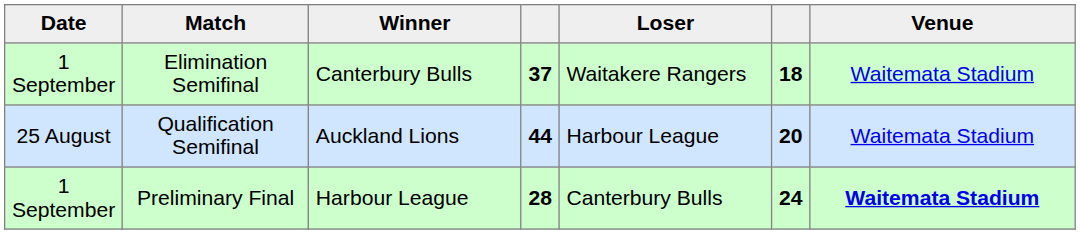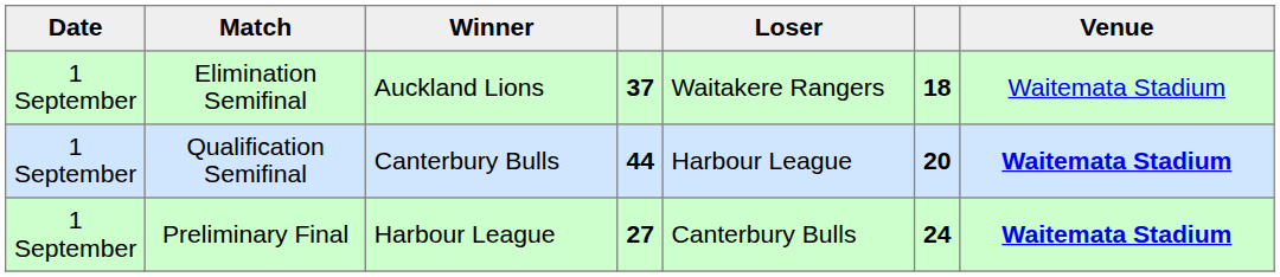 <table style=border-collapse:collapse border=1 cellspacing=0 cellpadding=5>
 <tr align=center bgcolor=#efefef>
 <th width=5=100>Date</th>
 <th width=130>Match</th>
 <th width=150>Winner</th>
 <th width=13></th>
 <th width=150>Loser</th>
 <th width=13></th>
 <th width=190>Venue</th>
 </tr>
 <tr align=center style="background:#ccffcc;">
 <td>1 September</td>
 <td>Elimination Semifinal</td>
-<td align="left">Canterbury Bulls</td>
+<td align="left">Auckland Lions</td>
 <td><strong>37</strong></td>
 <td align="left">Waitakere Rangers</td>
 <td><strong>18</strong></td>
 <td><a href='#'>Waitemata Stadium</a></td>
 </tr>
 <tr align=center style="background:#d0e6ff;">
-<td>25 August</td>
+<td>1 September</td>
 <td>Qualification Semifinal</td>
-<td align="left">Auckland Lions</td>
+<td align="left">Canterbury Bulls</td>
 <td><strong>44</strong></td>
 <td align="left">Harbour League</td>
 <td><strong>20</strong></td>
-<td><a href='#'>Waitemata Stadium</a></td>
+<td><strong><a href='#'>Waitemata Stadium</a></strong></td>
 </tr>
 <tr align=center style="background:#ccffcc;">
 <td>1 September</td>
 <td>Preliminary Final</td>
 <td align="left">Harbour League</td>
-<td><strong>28</strong></td>
+<td><strong>27</strong></td>
 <td align="left">Canterbury Bulls</td>
 <td><strong>24</strong></td>
 <td><strong><a href='#'>Waitemata Stadium</a></strong></td>
 </tr>
 </table>
